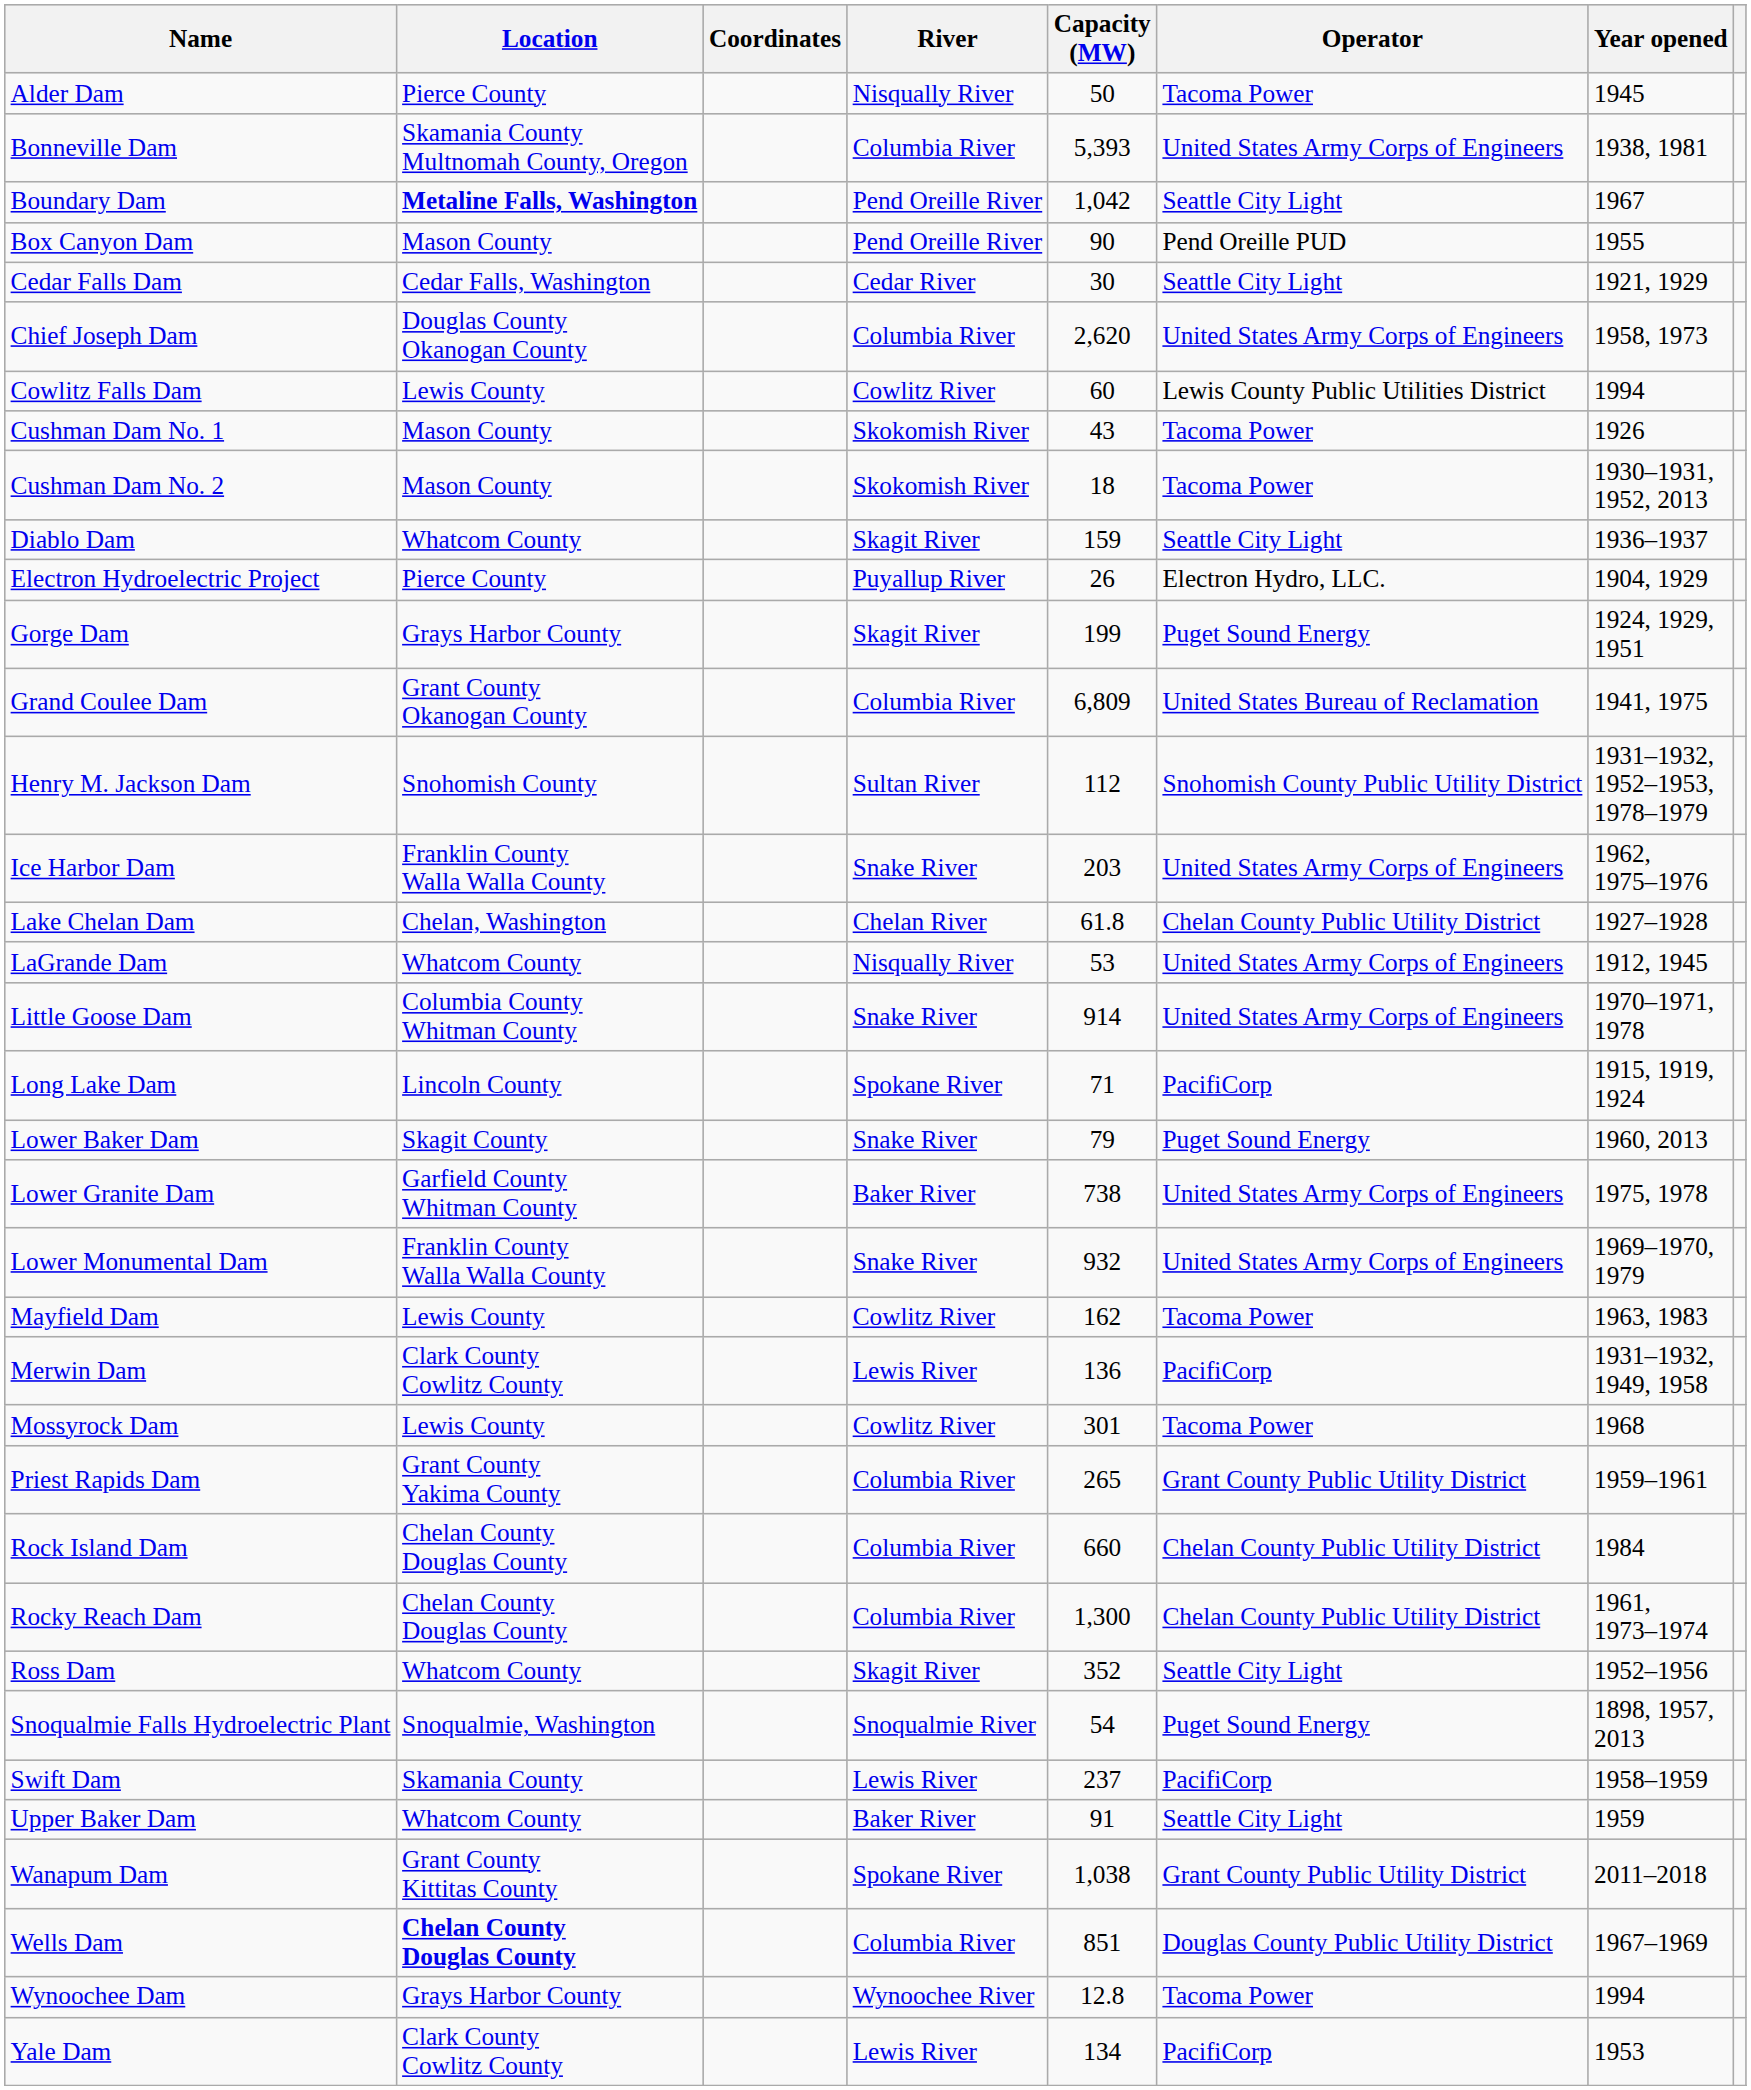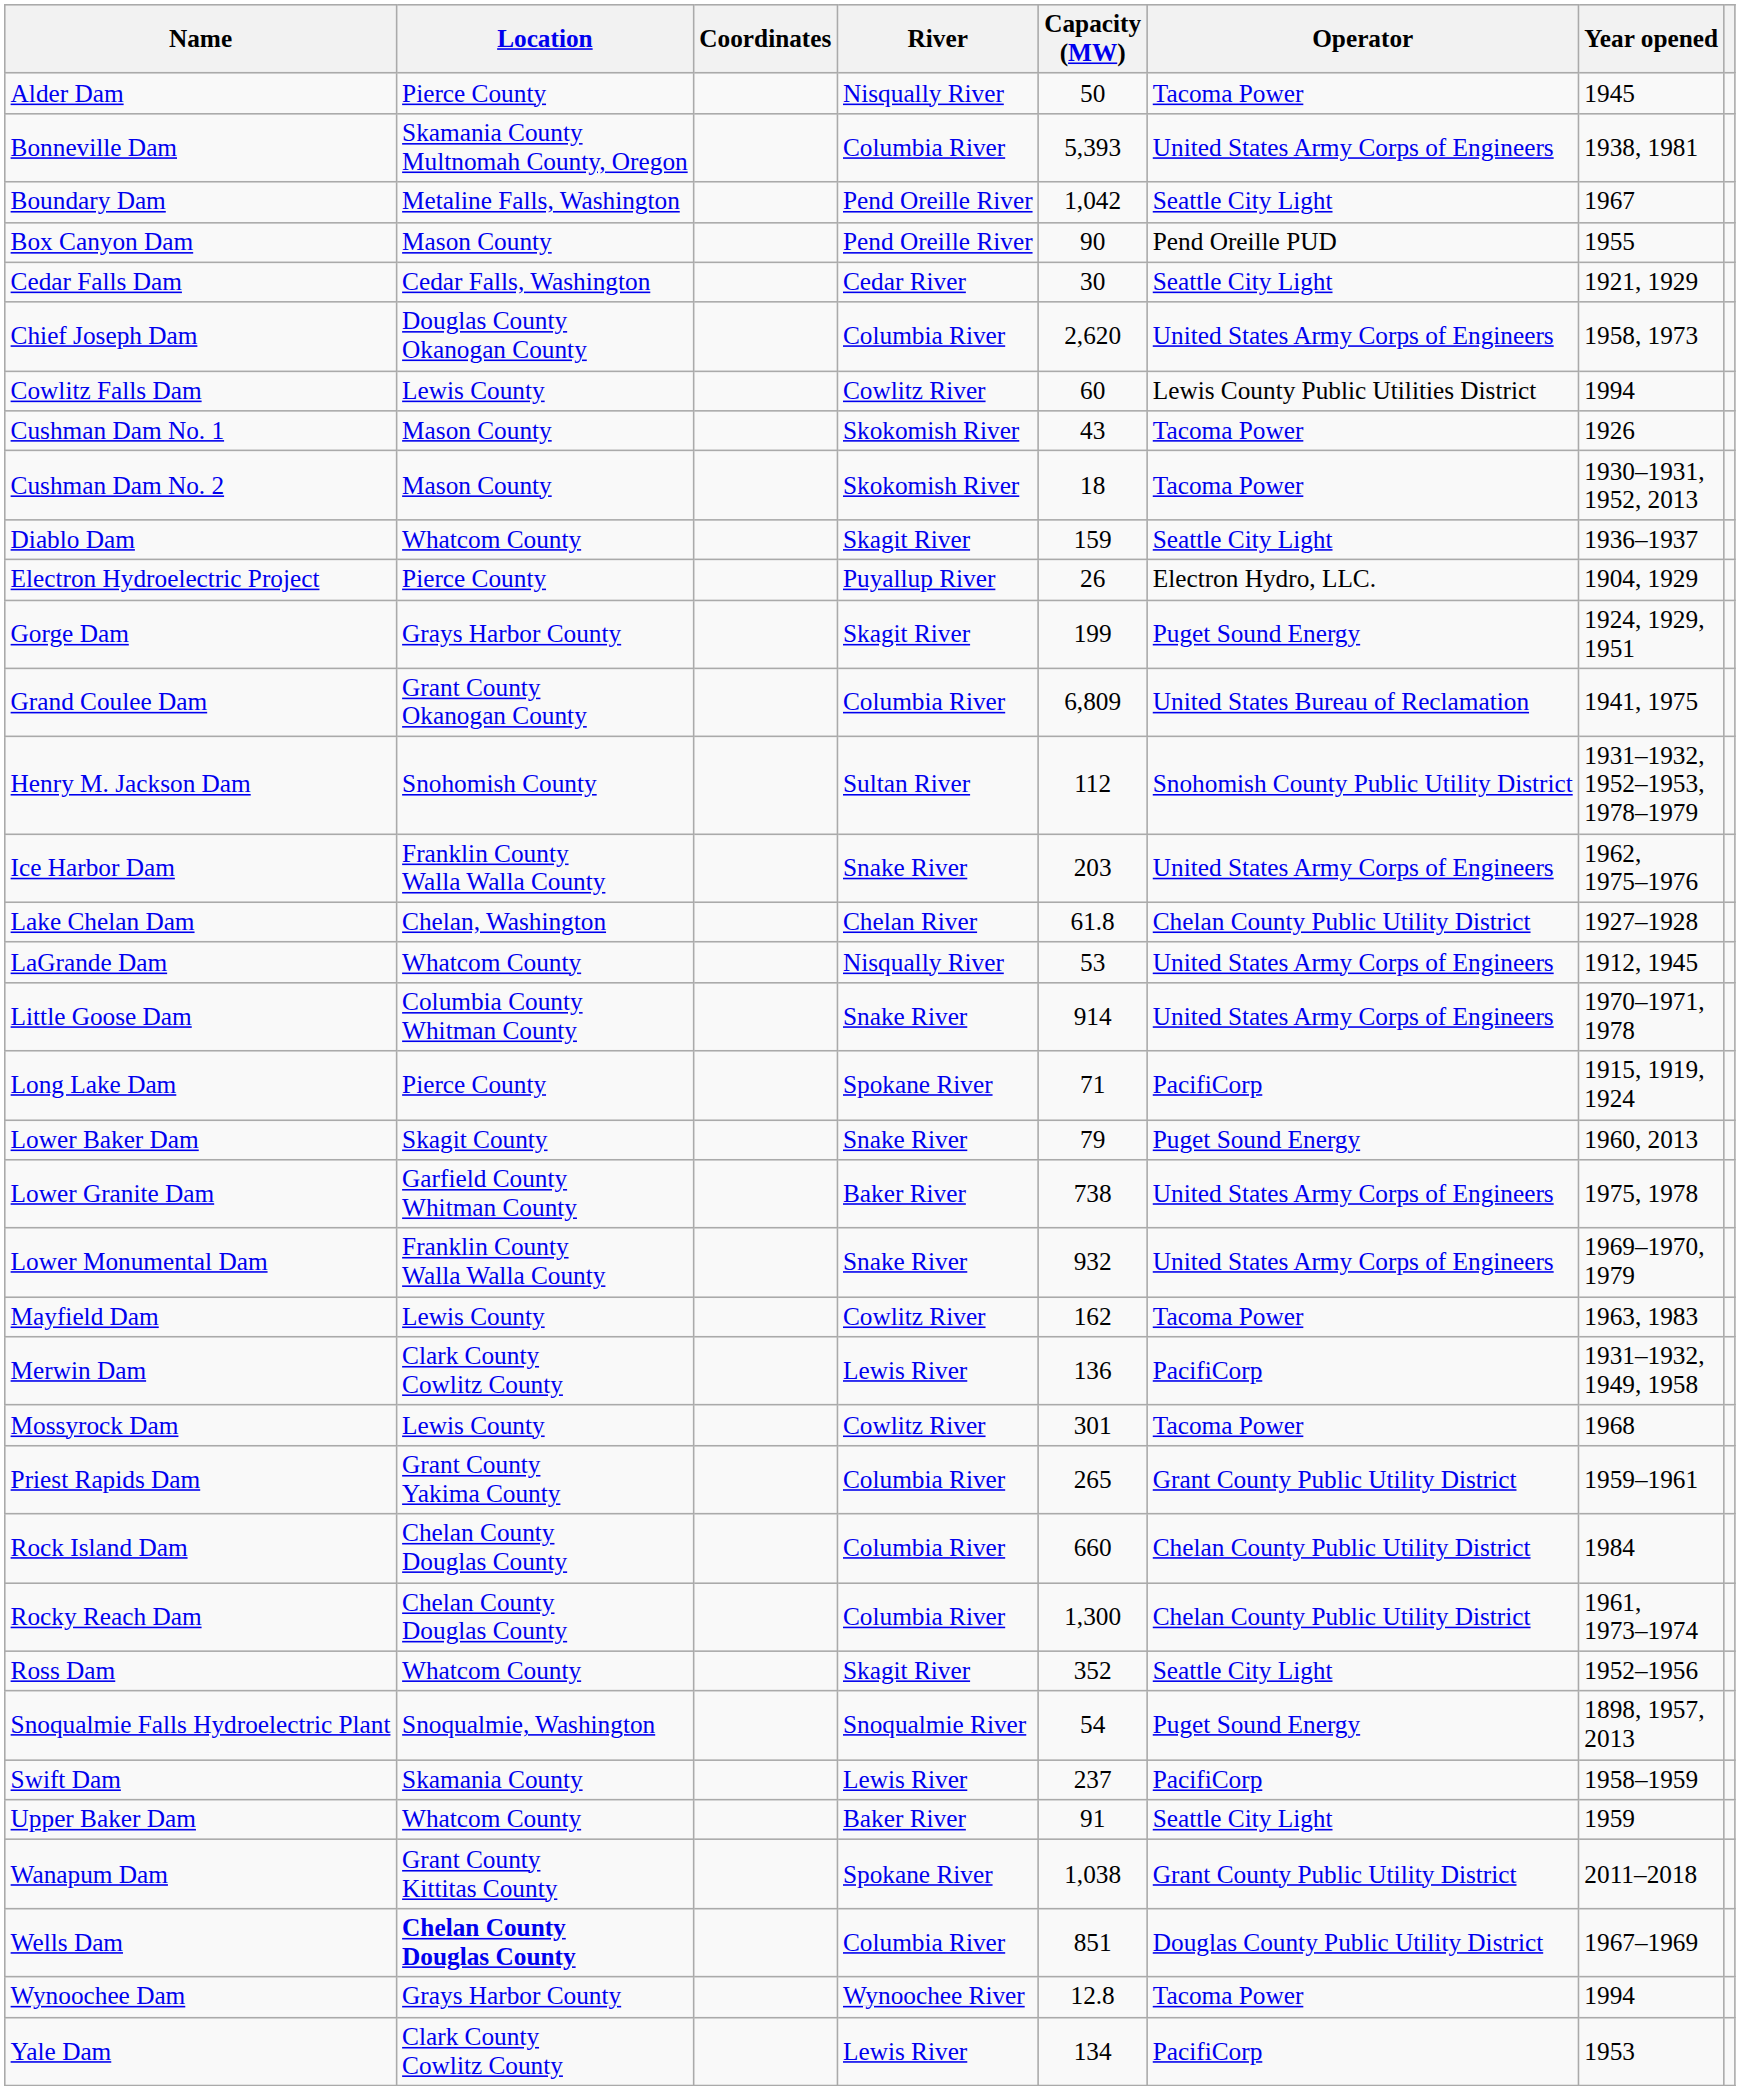 <table class="wikitable sortable">
 <tr>
 <th>Name</th>
 <th><a href='#'>Location</a></th>
 <th width="12em">Coordinates</th>
 <th>River</th>
 <th>Capacity<br>(<a href='#'>MW</a>)</th>
 <th>Operator</th>
 <th>Year opened</th>
 <th></th>
 </tr>
 <tr>
 <td><a href='#'>Alder Dam</a></td>
 <td><a href='#'>Pierce County</a></td>
 <td></td>
 <td><a href='#'>Nisqually River</a></td>
 <td align=center>50</td>
 <td><a href='#'>Tacoma Power</a></td>
 <td>1945</td>
 <td></td>
 </tr>
 <tr>
 <td><a href='#'>Bonneville Dam</a></td>
 <td><a href='#'>Skamania County</a><br><a href='#'>Multnomah County, Oregon</a></td>
 <td></td>
 <td><a href='#'>Columbia River</a></td>
 <td align=center>5,393</td>
 <td><a href='#'>United States Army Corps of Engineers</a></td>
 <td>1938, 1981</td>
 <td></td>
 </tr>
 <tr>
 <td><a href='#'>Boundary Dam</a></td>
-<td><strong><a href='#'>Metaline Falls, Washington</a></strong></td>
+<td><a href='#'>Metaline Falls, Washington</a></td>
 <td></td>
 <td><a href='#'>Pend Oreille River</a></td>
 <td align=center>1,042</td>
 <td><a href='#'>Seattle City Light</a></td>
 <td>1967</td>
 <td></td>
 </tr>
 <tr>
 <td><a href='#'>Box Canyon Dam</a></td>
 <td><a href='#'>Mason County</a></td>
 <td></td>
 <td><a href='#'>Pend Oreille River</a></td>
 <td align=center>90</td>
 <td>Pend Oreille PUD</td>
 <td>1955</td>
 <td></td>
 </tr>
 <tr>
 <td><a href='#'>Cedar Falls Dam</a></td>
 <td><a href='#'>Cedar Falls, Washington</a></td>
 <td></td>
 <td><a href='#'>Cedar River</a></td>
 <td align=center>30</td>
 <td><a href='#'>Seattle City Light</a></td>
 <td>1921, 1929</td>
 <td></td>
 </tr>
 <tr>
 <td><a href='#'>Chief Joseph Dam</a></td>
 <td><a href='#'>Douglas County</a><br><a href='#'>Okanogan County</a></td>
 <td></td>
 <td><a href='#'>Columbia River</a></td>
 <td align=center>2,620</td>
 <td><a href='#'>United States Army Corps of Engineers</a></td>
 <td>1958, 1973</td>
 <td></td>
 </tr>
 <tr>
 <td><a href='#'>Cowlitz Falls Dam</a></td>
 <td><a href='#'>Lewis County</a></td>
 <td></td>
 <td><a href='#'>Cowlitz River</a></td>
 <td align=center>60</td>
 <td>Lewis County Public Utilities District</td>
 <td>1994</td>
 <td></td>
 </tr>
 <tr>
 <td><a href='#'>Cushman Dam No. 1</a></td>
 <td><a href='#'>Mason County</a></td>
 <td></td>
 <td><a href='#'>Skokomish River</a></td>
 <td align=center>43</td>
 <td><a href='#'>Tacoma Power</a></td>
 <td>1926</td>
 <td></td>
 </tr>
 <tr>
 <td><a href='#'>Cushman Dam No. 2</a></td>
 <td><a href='#'>Mason County</a></td>
 <td></td>
 <td><a href='#'>Skokomish River</a></td>
 <td align=center>18</td>
 <td><a href='#'>Tacoma Power</a></td>
 <td>1930–1931,<br>1952, 2013</td>
 <td></td>
 </tr>
 <tr>
 <td><a href='#'>Diablo Dam</a></td>
 <td><a href='#'>Whatcom County</a></td>
 <td></td>
 <td><a href='#'>Skagit River</a></td>
 <td align=center>159</td>
 <td><a href='#'>Seattle City Light</a></td>
 <td>1936–1937</td>
 <td></td>
 </tr>
 <tr>
 <td><a href='#'>Electron Hydroelectric Project</a></td>
 <td><a href='#'>Pierce County</a></td>
 <td></td>
 <td><a href='#'>Puyallup River</a></td>
 <td align=center>26</td>
 <td>Electron Hydro, LLC.</td>
 <td>1904, 1929</td>
 <td></td>
 </tr>
 <tr>
 <td><a href='#'>Gorge Dam</a></td>
 <td><a href='#'>Grays Harbor County</a></td>
 <td></td>
 <td><a href='#'>Skagit River</a></td>
 <td align=center>199</td>
 <td><a href='#'>Puget Sound Energy</a></td>
 <td>1924, 1929,<br>1951</td>
 <td></td>
 </tr>
 <tr>
 <td><a href='#'>Grand Coulee Dam</a></td>
 <td><a href='#'>Grant County</a><br><a href='#'>Okanogan County</a></td>
 <td></td>
 <td><a href='#'>Columbia River</a></td>
 <td align=center>6,809</td>
 <td><a href='#'>United States Bureau of Reclamation</a></td>
 <td>1941, 1975</td>
 <td></td>
 </tr>
 <tr>
 <td><a href='#'>Henry M. Jackson Dam</a></td>
 <td><a href='#'>Snohomish County</a></td>
 <td></td>
 <td><a href='#'>Sultan River</a></td>
 <td align=center>112</td>
 <td><a href='#'>Snohomish County Public Utility District</a></td>
 <td>1931–1932,<br>1952–1953,<br>1978–1979</td>
 <td></td>
 </tr>
 <tr>
 <td><a href='#'>Ice Harbor Dam</a></td>
 <td><a href='#'>Franklin County</a><br><a href='#'>Walla Walla County</a></td>
 <td></td>
 <td><a href='#'>Snake River</a></td>
 <td align=center>203</td>
 <td><a href='#'>United States Army Corps of Engineers</a></td>
 <td>1962,<br>1975–1976</td>
 <td></td>
 </tr>
 <tr>
 <td><a href='#'>Lake Chelan Dam</a></td>
 <td><a href='#'>Chelan, Washington</a></td>
 <td></td>
 <td><a href='#'>Chelan River</a></td>
 <td align=center>61.8</td>
 <td><a href='#'>Chelan County Public Utility District</a></td>
 <td>1927–1928</td>
 <td></td>
 </tr>
 <tr>
 <td><a href='#'>LaGrande Dam</a></td>
 <td><a href='#'>Whatcom County</a></td>
 <td></td>
 <td><a href='#'>Nisqually River</a></td>
 <td align=center>53</td>
 <td><a href='#'>United States Army Corps of Engineers</a></td>
 <td>1912, 1945</td>
 <td></td>
 </tr>
 <tr>
 <td><a href='#'>Little Goose Dam</a></td>
 <td><a href='#'>Columbia County</a><br><a href='#'>Whitman County</a></td>
 <td></td>
 <td><a href='#'>Snake River</a></td>
 <td align=center>914</td>
 <td><a href='#'>United States Army Corps of Engineers</a></td>
 <td>1970–1971,<br>1978</td>
 <td></td>
 </tr>
 <tr>
 <td><a href='#'>Long Lake Dam</a></td>
-<td><a href='#'>Lincoln County</a></td>
+<td><a href='#'>Pierce County</a></td>
 <td></td>
 <td><a href='#'>Spokane River</a></td>
 <td align=center>71</td>
 <td><a href='#'>PacifiCorp</a></td>
 <td>1915, 1919,<br>1924</td>
 <td></td>
 </tr>
 <tr>
 <td><a href='#'>Lower Baker Dam</a></td>
 <td><a href='#'>Skagit County</a></td>
 <td></td>
 <td><a href='#'>Snake River</a></td>
 <td align=center>79</td>
 <td><a href='#'>Puget Sound Energy</a></td>
 <td>1960, 2013</td>
 <td></td>
 </tr>
 <tr>
 <td><a href='#'>Lower Granite Dam</a></td>
 <td><a href='#'>Garfield County</a><br><a href='#'>Whitman County</a></td>
 <td></td>
 <td><a href='#'>Baker River</a></td>
 <td align=center>738</td>
 <td><a href='#'>United States Army Corps of Engineers</a></td>
 <td>1975, 1978</td>
 <td></td>
 </tr>
 <tr>
 <td><a href='#'>Lower Monumental Dam</a></td>
 <td><a href='#'>Franklin County</a><br><a href='#'>Walla Walla County</a></td>
 <td></td>
 <td><a href='#'>Snake River</a></td>
 <td align=center>932</td>
 <td><a href='#'>United States Army Corps of Engineers</a></td>
 <td>1969–1970,<br>1979</td>
 <td></td>
 </tr>
 <tr>
 <td><a href='#'>Mayfield Dam</a></td>
 <td><a href='#'>Lewis County</a></td>
 <td></td>
 <td><a href='#'>Cowlitz River</a></td>
 <td align=center>162</td>
 <td><a href='#'>Tacoma Power</a></td>
 <td>1963, 1983</td>
 <td></td>
 </tr>
 <tr>
 <td><a href='#'>Merwin Dam</a></td>
 <td><a href='#'>Clark County</a><br><a href='#'>Cowlitz County</a></td>
 <td></td>
 <td><a href='#'>Lewis River</a></td>
 <td align=center>136</td>
 <td><a href='#'>PacifiCorp</a></td>
 <td>1931–1932,<br>1949, 1958</td>
 <td></td>
 </tr>
 <tr>
 <td><a href='#'>Mossyrock Dam</a></td>
 <td><a href='#'>Lewis County</a></td>
 <td></td>
 <td><a href='#'>Cowlitz River</a></td>
 <td align=center>301</td>
 <td><a href='#'>Tacoma Power</a></td>
 <td>1968</td>
 <td></td>
 </tr>
 <tr>
 <td><a href='#'>Priest Rapids Dam</a></td>
 <td><a href='#'>Grant County</a><br><a href='#'>Yakima County</a></td>
 <td></td>
 <td><a href='#'>Columbia River</a></td>
 <td align=center>265</td>
 <td><a href='#'>Grant County Public Utility District</a></td>
 <td>1959–1961</td>
 <td></td>
 </tr>
 <tr>
 <td><a href='#'>Rock Island Dam</a></td>
 <td><a href='#'>Chelan County</a><br><a href='#'>Douglas County</a></td>
 <td></td>
 <td><a href='#'>Columbia River</a></td>
 <td align=center>660</td>
 <td><a href='#'>Chelan County Public Utility District</a></td>
 <td>1984</td>
 <td></td>
 </tr>
 <tr>
 <td><a href='#'>Rocky Reach Dam</a></td>
 <td><a href='#'>Chelan County</a><br><a href='#'>Douglas County</a></td>
 <td></td>
 <td><a href='#'>Columbia River</a></td>
 <td align=center>1,300</td>
 <td><a href='#'>Chelan County Public Utility District</a></td>
 <td>1961,<br>1973–1974</td>
 <td></td>
 </tr>
 <tr>
 <td><a href='#'>Ross Dam</a></td>
 <td><a href='#'>Whatcom County</a></td>
 <td></td>
 <td><a href='#'>Skagit River</a></td>
 <td align=center>352</td>
 <td><a href='#'>Seattle City Light</a></td>
 <td>1952–1956</td>
 <td></td>
 </tr>
 <tr>
 <td><a href='#'>Snoqualmie Falls Hydroelectric Plant</a></td>
 <td><a href='#'>Snoqualmie, Washington</a></td>
 <td></td>
 <td><a href='#'>Snoqualmie River</a></td>
 <td align=center>54</td>
 <td><a href='#'>Puget Sound Energy</a></td>
 <td>1898, 1957,<br>2013</td>
 <td></td>
 </tr>
 <tr>
 <td><a href='#'>Swift Dam</a></td>
 <td><a href='#'>Skamania County</a></td>
 <td><br></td>
 <td><a href='#'>Lewis River</a></td>
 <td align=center>237</td>
 <td><a href='#'>PacifiCorp</a></td>
 <td>1958–1959</td>
 <td></td>
 </tr>
 <tr>
 <td><a href='#'>Upper Baker Dam</a></td>
 <td><a href='#'>Whatcom County</a></td>
 <td></td>
 <td><a href='#'>Baker River</a></td>
 <td align=center>91</td>
 <td><a href='#'>Seattle City Light</a></td>
 <td>1959</td>
 <td></td>
 </tr>
 <tr>
 <td><a href='#'>Wanapum Dam</a></td>
 <td><a href='#'>Grant County</a><br><a href='#'>Kittitas County</a></td>
 <td></td>
 <td><a href='#'>Spokane River</a></td>
 <td align=center>1,038</td>
 <td><a href='#'>Grant County Public Utility District</a></td>
 <td>2011–2018</td>
 <td></td>
 </tr>
 <tr>
 <td><a href='#'>Wells Dam</a></td>
 <td><strong><a href='#'>Chelan County</a><br><a href='#'>Douglas County</a></strong></td>
 <td></td>
 <td><a href='#'>Columbia River</a></td>
 <td align=center>851</td>
 <td><a href='#'>Douglas County Public Utility District</a></td>
 <td>1967–1969</td>
 <td></td>
 </tr>
 <tr>
 <td><a href='#'>Wynoochee Dam</a></td>
 <td><a href='#'>Grays Harbor County</a></td>
 <td></td>
 <td><a href='#'>Wynoochee River</a></td>
 <td align=center>12.8</td>
 <td><a href='#'>Tacoma Power</a></td>
 <td>1994</td>
 <td></td>
 </tr>
 <tr>
 <td><a href='#'>Yale Dam</a></td>
 <td><a href='#'>Clark County</a><br><a href='#'>Cowlitz County</a></td>
 <td></td>
 <td><a href='#'>Lewis River</a></td>
 <td align=center>134</td>
 <td><a href='#'>PacifiCorp</a></td>
 <td>1953</td>
 <td></td>
 </tr>
 <tr>
 </tr>
 </table>
